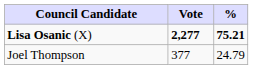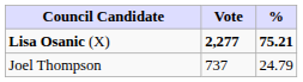 <table class="wikitable sortable">
 <tr>
 <th style="background:#ddf; width:200px;">Council Candidate</th>
 <th style="background:#ddf; width:50px;">Vote</th>
 <th style="background:#ddf; width:30px;">%</th>
 </tr>
 <tr>
 <td><strong>Lisa Osanic</strong> (X)</td>
 <td><strong>2,277</strong></td>
 <td><strong>75.21</strong></td>
 </tr>
 <tr>
 <td>Joel Thompson</td>
-<td>377</td>
+<td>737</td>
 <td>24.79</td>
 </tr>
 </table>
